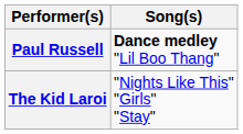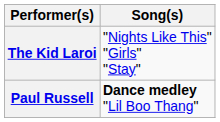 <table class="wikitable plainrowheaders">
 <tr>
 <th scope="col">Performer(s)</th>
 <th scope="col">Song(s)</th>
 </tr>
 <tr>
+<th scope="row"><a href='#'>The Kid Laroi</a></th>
+<td>"<a href='#'>Nights Like This</a>"<br>"<a href='#'>Girls</a>"<br>"<a href='#'>Stay</a>"</td>
+</tr>
+<tr>
 <th scope="row"><a href='#'>Paul Russell</a></th>
 <td><strong>Dance medley</strong><br>"<a href='#'>Lil Boo Thang</a>"</td>
 </tr>
-<tr>
-<th scope="row"><a href='#'>The Kid Laroi</a></th>
-<td>"<a href='#'>Nights Like This</a>"<br>"<a href='#'>Girls</a>"<br>"<a href='#'>Stay</a>"</td>
-</tr>
 </table>
